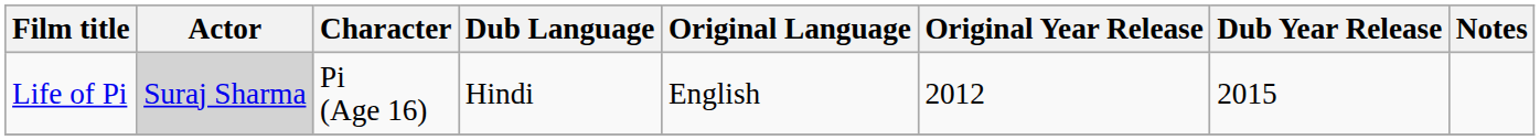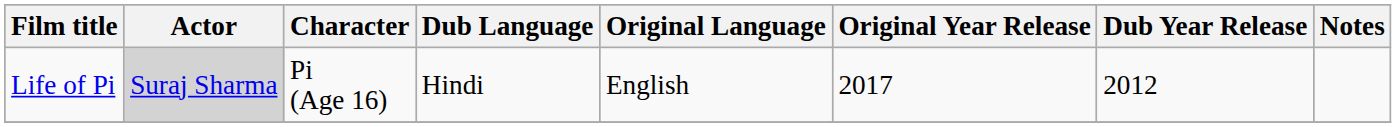 <table class="wikitable">
 <tr>
 <th>Film title</th>
 <th>Actor</th>
 <th>Character</th>
 <th>Dub Language</th>
 <th>Original Language</th>
 <th>Original Year Release</th>
 <th>Dub Year Release</th>
 <th>Notes</th>
 </tr>
 <tr>
 <td><a href='#'>Life of Pi</a></td>
 <td style="background: lightgrey;"><a href='#'>Suraj Sharma</a></td>
 <td>Pi <br>(Age 16)</td>
 <td>Hindi</td>
 <td>English</td>
+<td>2017</td>
 <td>2012</td>
-<td>2015</td>
 <td></td>
 </tr>
 <tr>
 </tr>
 </table>
